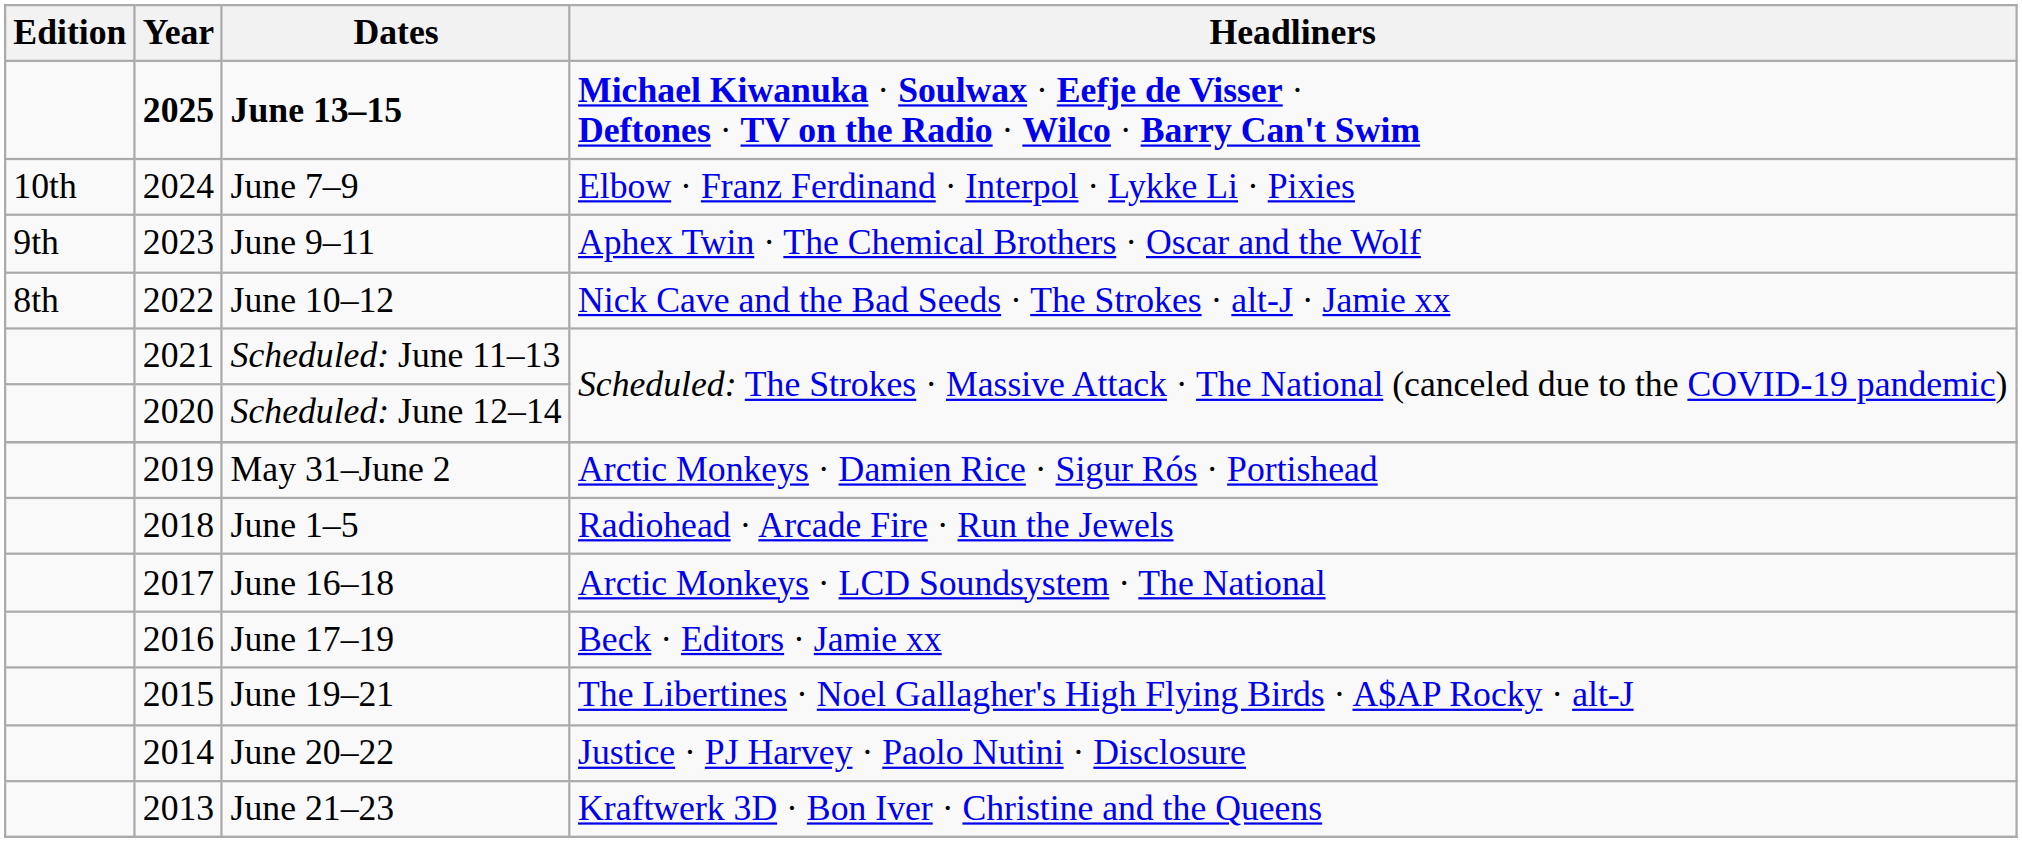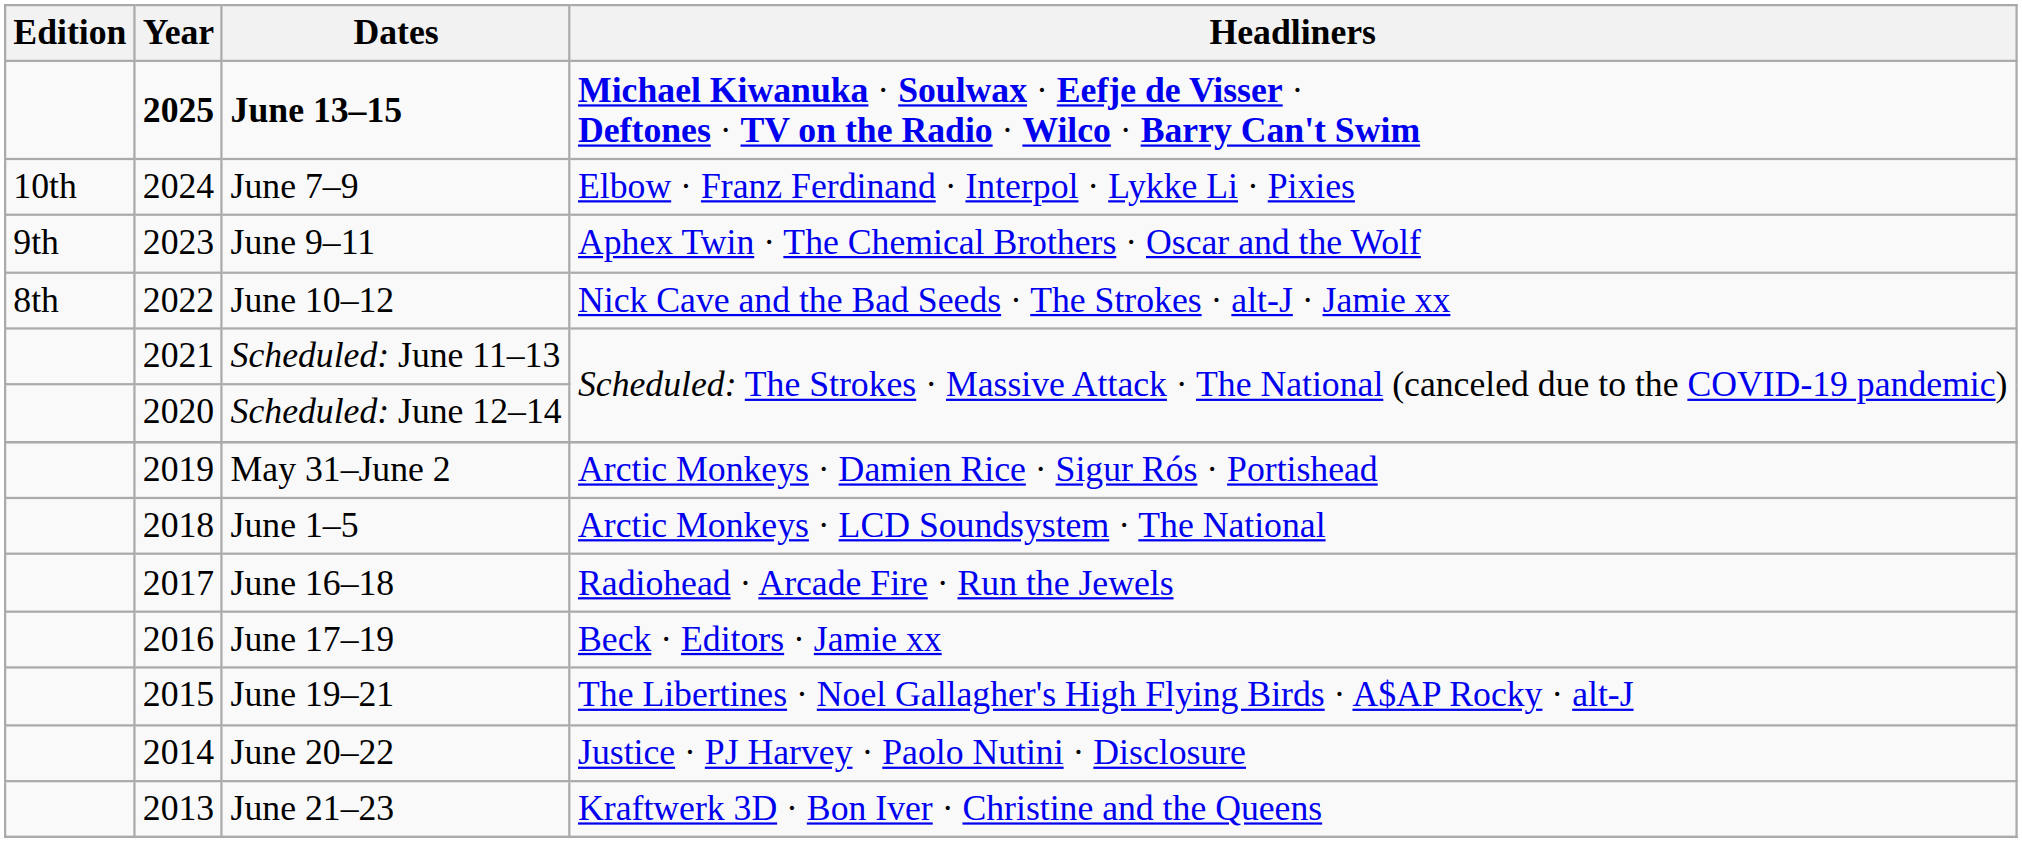 <table class="wikitable sortable">
 <tr>
 <th>Edition</th>
 <th>Year</th>
 <th>Dates</th>
 <th class="unsortable">Headliners</th>
 </tr>
 <tr>
 <td></td>
 <td><strong>2025</strong></td>
 <td><strong>June 13–15</strong></td>
 <td><strong><a href='#'>Michael Kiwanuka</a></strong> · <strong><a href='#'>Soulwax</a></strong> · <strong><a href='#'>Eefje de Visser</a></strong> · <br> <strong> <a href='#'>Deftones</a></strong> · <strong><a href='#'>TV on the Radio</a></strong> · <strong><a href='#'>Wilco</a></strong> · <strong><a href='#'>Barry Can't Swim</a></strong></td>
 </tr>
 <tr>
 <td>10th</td>
 <td>2024</td>
 <td>June 7–9</td>
 <td><a href='#'>Elbow</a> · <a href='#'>Franz Ferdinand</a> · <a href='#'>Interpol</a> · <a href='#'>Lykke Li</a> · <a href='#'>Pixies</a></td>
 </tr>
 <tr>
 <td>9th</td>
 <td>2023</td>
 <td>June 9–11</td>
 <td><a href='#'>Aphex Twin</a> · <a href='#'>The Chemical Brothers</a> · <a href='#'>Oscar and the Wolf</a></td>
 </tr>
 <tr>
 <td>8th</td>
 <td>2022</td>
 <td>June 10–12</td>
 <td><a href='#'>Nick Cave and the Bad Seeds</a> · <a href='#'>The Strokes</a> · <a href='#'>alt-J</a> · <a href='#'>Jamie xx</a></td>
 </tr>
 <tr>
 <td></td>
 <td>2021</td>
 <td><em>Scheduled:</em> June 11–13</td>
 <td rowspan="2"><em>Scheduled:</em> <a href='#'>The Strokes</a> · <a href='#'>Massive Attack</a> · <a href='#'>The National</a> (canceled due to the <a href='#'>COVID-19 pandemic</a>)</td>
 </tr>
 <tr>
 <td></td>
 <td>2020</td>
 <td><em>Scheduled:</em> June 12–14</td>
 </tr>
 <tr>
 </tr>
 <tr>
 <td></td>
 <td>2019</td>
 <td>May 31–June 2</td>
 <td><a href='#'>Arctic Monkeys</a> · <a href='#'>Damien Rice</a> · <a href='#'>Sigur Rós</a> · <a href='#'>Portishead</a></td>
 </tr>
 <tr>
 <td></td>
 <td>2018</td>
 <td>June 1–5</td>
-<td><a href='#'>Radiohead</a> · <a href='#'>Arcade Fire</a> · <a href='#'>Run the Jewels</a></td>
+<td><a href='#'>Arctic Monkeys</a> · <a href='#'>LCD Soundsystem</a> · <a href='#'>The National</a></td>
 </tr>
 <tr>
 <td></td>
 <td>2017</td>
 <td>June 16–18</td>
-<td><a href='#'>Arctic Monkeys</a> · <a href='#'>LCD Soundsystem</a> · <a href='#'>The National</a></td>
+<td><a href='#'>Radiohead</a> · <a href='#'>Arcade Fire</a> · <a href='#'>Run the Jewels</a></td>
 </tr>
 <tr>
 <td></td>
 <td>2016</td>
 <td>June 17–19</td>
 <td><a href='#'>Beck</a> · <a href='#'>Editors</a> · <a href='#'>Jamie xx</a></td>
 </tr>
 <tr>
 <td></td>
 <td>2015</td>
 <td>June 19–21</td>
 <td><a href='#'>The Libertines</a> · <a href='#'>Noel Gallagher's High Flying Birds</a> · <a href='#'>A$AP Rocky</a> · <a href='#'>alt-J</a></td>
 </tr>
 <tr>
 <td></td>
 <td>2014</td>
 <td>June 20–22</td>
 <td><a href='#'>Justice</a> · <a href='#'>PJ Harvey</a> · <a href='#'>Paolo Nutini</a> · <a href='#'>Disclosure</a></td>
 </tr>
 <tr>
 <td></td>
 <td>2013</td>
 <td>June 21–23</td>
 <td><a href='#'>Kraftwerk 3D</a> · <a href='#'>Bon Iver</a> · <a href='#'>Christine and the Queens</a></td>
 </tr>
 <tr>
 </tr>
 </table>
